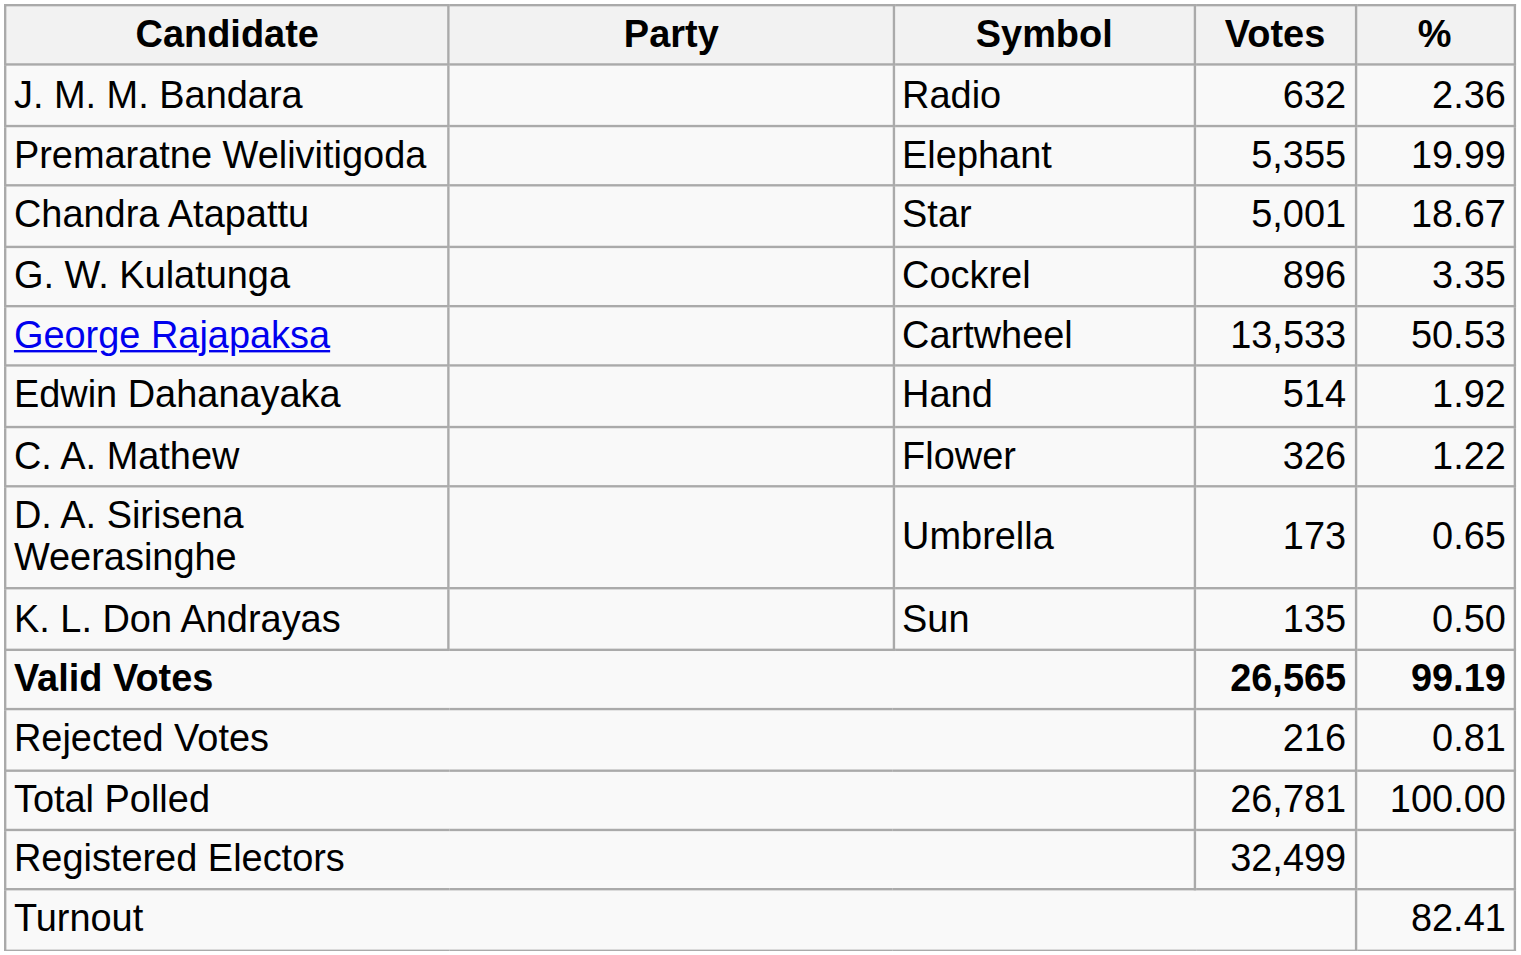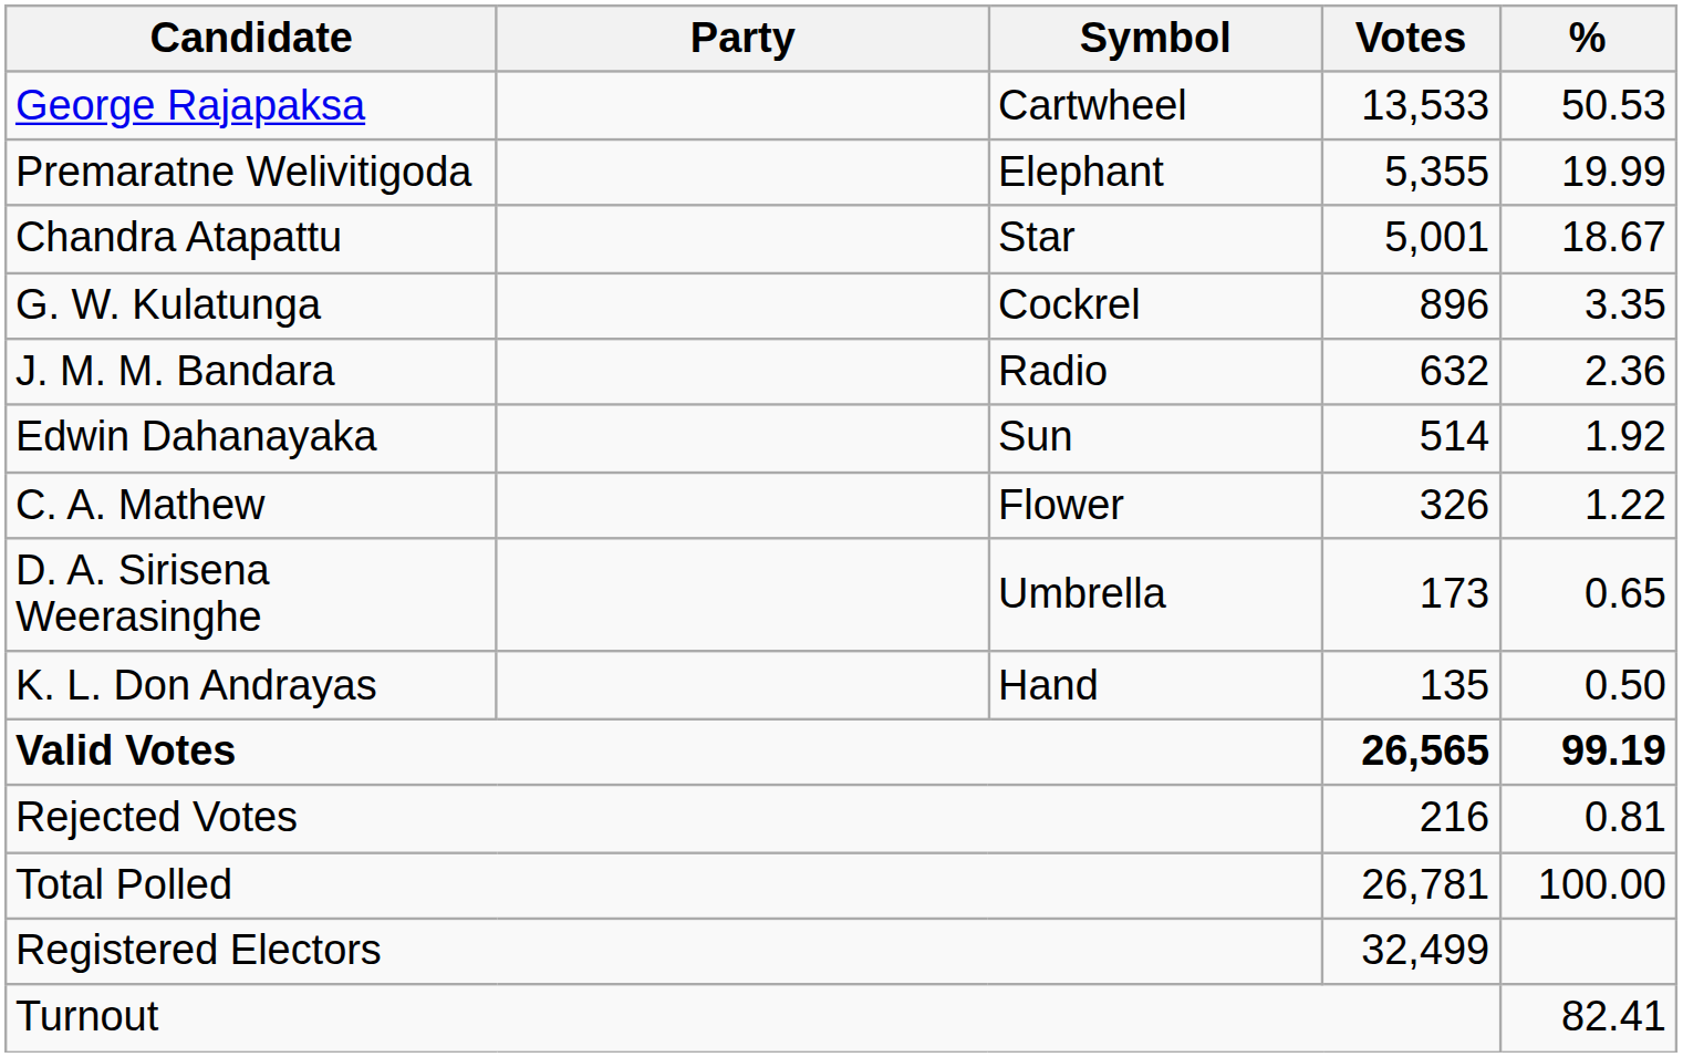 <table class="wikitable" border="1" style="text-align:right;">
 <tr>
 <th align=left width="180">Candidate</th>
 <th align=left width="180">Party</th>
 <th align=left width="120">Symbol</th>
 <th align=left width="60">Votes</th>
 <th align=left width="60">%</th>
 </tr>
 <tr>
-<td align=left>J. M. M. Bandara</td>
-<td></td>
-<td align=left>Radio</td>
-<td align=right>632</td>
-<td align=right>2.36</td>
+<td align=left><a href='#'>George Rajapaksa</a></td>
+<td align=left></td>
+<td align=left>Cartwheel</td>
+<td align=right>13,533</td>
+<td align=right>50.53</td>
 </tr>
 <tr>
 <td align=left>Premaratne Welivitigoda</td>
 <td align=left></td>
 <td align=left>Elephant</td>
 <td align=right>5,355</td>
 <td align=right>19.99</td>
 </tr>
 <tr>
 <td align=left>Chandra Atapattu</td>
 <td align=left></td>
 <td align=left>Star</td>
 <td align=right>5,001</td>
 <td align=right>18.67</td>
 </tr>
 <tr>
 <td align=left>G. W. Kulatunga</td>
 <td></td>
 <td align=left>Cockrel</td>
 <td align=right>896</td>
 <td align=right>3.35</td>
 </tr>
 <tr>
-<td align=left><a href='#'>George Rajapaksa</a></td>
-<td align=left></td>
-<td align=left>Cartwheel</td>
-<td align=right>13,533</td>
-<td align=right>50.53</td>
+<td align=left>J. M. M. Bandara</td>
+<td></td>
+<td align=left>Radio</td>
+<td align=right>632</td>
+<td align=right>2.36</td>
 </tr>
 <tr>
 <td align=left>Edwin Dahanayaka</td>
 <td></td>
-<td align=left>Hand</td>
+<td align=left>Sun</td>
 <td align=right>514</td>
 <td align=right>1.92</td>
 </tr>
 <tr>
 <td align=left>C. A. Mathew</td>
 <td></td>
 <td align=left>Flower</td>
 <td align=right>326</td>
 <td align=right>1.22</td>
 </tr>
 <tr>
 <td align=left>D. A. Sirisena Weerasinghe</td>
 <td></td>
 <td align=left>Umbrella</td>
 <td align=right>173</td>
 <td align=right>0.65</td>
 </tr>
 <tr>
 <td align=left>K. L. Don Andrayas</td>
 <td></td>
-<td align=left>Sun</td>
+<td align=left>Hand</td>
 <td align=right>135</td>
 <td align=right>0.50</td>
 </tr>
 <tr>
 <td align=left colspan=3><strong>Valid Votes</strong></td>
 <td align=right><strong>26,565</strong></td>
 <td align=right><strong>99.19</strong></td>
 </tr>
 <tr>
 <td align=left colspan=3>Rejected Votes</td>
 <td align=right>216</td>
 <td align=right>0.81</td>
 </tr>
 <tr>
 <td align=left colspan=3>Total Polled</td>
 <td align=right>26,781</td>
 <td align=right>100.00</td>
 </tr>
 <tr>
 <td align=left colspan=3>Registered Electors</td>
 <td align=right>32,499</td>
 <td></td>
 </tr>
 <tr>
 <td align=left colspan=4>Turnout</td>
 <td align=right>82.41</td>
 </tr>
 </table>
